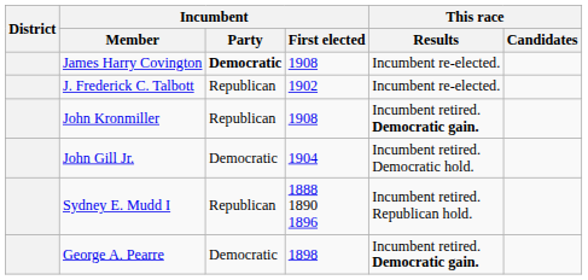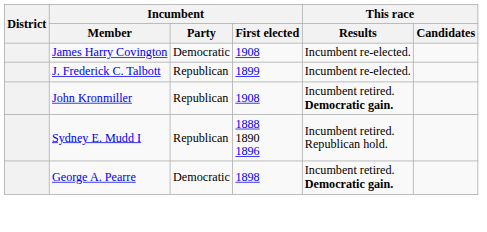 <table class=wikitable>
 <tr>
 <th rowspan=2>District</th>
 <th colspan=3>Incumbent</th>
 <th colspan=2>This race</th>
 </tr>
 <tr>
 <th>Member</th>
 <th>Party</th>
 <th>First elected</th>
 <th>Results</th>
 <th>Candidates</th>
 </tr>
 <tr>
 <th></th>
 <td><a href='#'>James Harry Covington</a></td>
-<td><strong>Democratic</strong></td>
+<td>Democratic</td>
 <td><a href='#'>1908</a></td>
 <td>Incumbent re-elected.</td>
 <td nowrap></td>
 </tr>
 <tr>
 <th></th>
 <td><a href='#'>J. Frederick C. Talbott</a></td>
 <td>Republican</td>
-<td><a href='#'>1902</a></td>
+<td><a href='#'>1899</a></td>
 <td>Incumbent re-elected.</td>
 <td nowrap></td>
 </tr>
 <tr>
 <th></th>
 <td><a href='#'>John Kronmiller</a></td>
 <td>Republican</td>
 <td><a href='#'>1908</a></td>
 <td>Incumbent retired.<br>  <strong>Democratic gain.</strong></td>
-<td nowrap></td>
-</tr>
-<tr>
-<th></th>
-<td><a href='#'>John Gill Jr.</a></td>
-<td>Democratic</td>
-<td><a href='#'>1904</a></td>
-<td>Incumbent retired.<br>  Democratic hold.</td>
 <td nowrap></td>
 </tr>
 <tr>
 <th></th>
 <td><a href='#'>Sydney E. Mudd I</a></td>
 <td>Republican</td>
 <td><a href='#'>1888</a><br>1890 <br><a href='#'>1896</a></td>
 <td>Incumbent retired.<br>  Republican hold.</td>
 <td nowrap></td>
 </tr>
 <tr>
 <th></th>
 <td><a href='#'>George A. Pearre</a></td>
 <td>Democratic</td>
 <td><a href='#'>1898</a></td>
 <td>Incumbent retired.<br>  <strong>Democratic gain.</strong></td>
 <td nowrap></td>
 </tr>
 </table>
